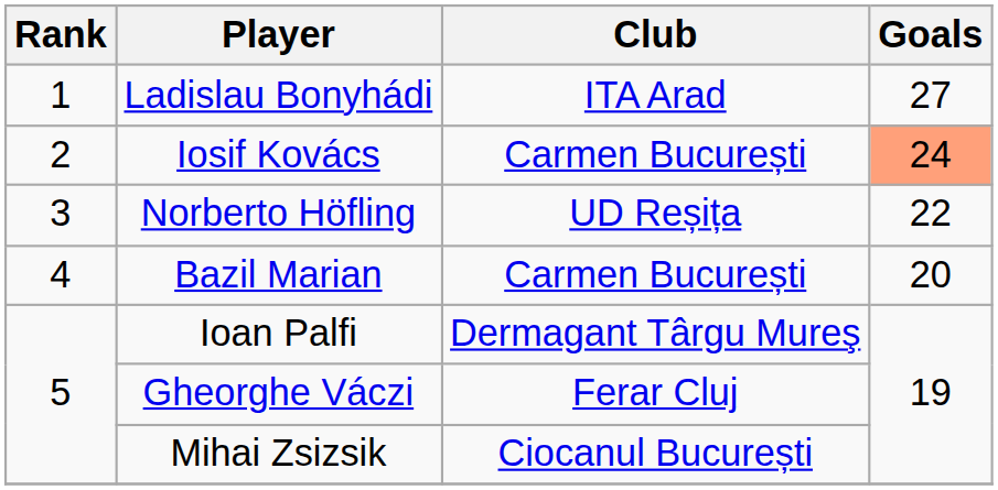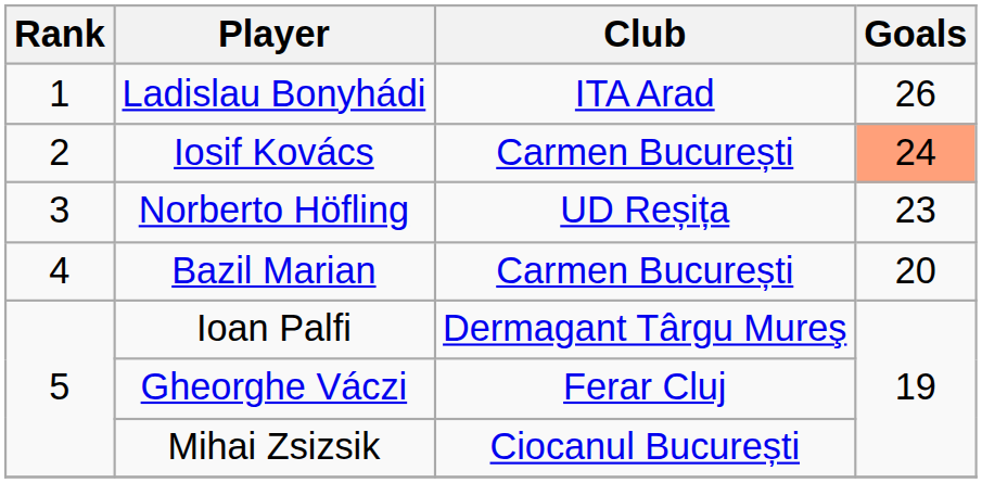 <table class="wikitable sortable" style="text-align:center">
 <tr>
 <th>Rank</th>
 <th>Player</th>
 <th>Club</th>
 <th>Goals</th>
 </tr>
 <tr>
 <td rowspan=1 align=center>1</td>
 <td><a href='#'>Ladislau Bonyhádi</a></td>
 <td><a href='#'>ITA Arad</a></td>
-<td rowspan=1 align=center>27</td>
+<td rowspan=1 align=center>26</td>
 </tr>
 <tr>
 <td rowspan=1 align=center>2</td>
 <td><a href='#'>Iosif Kovács</a></td>
 <td><a href='#'>Carmen București</a></td>
 <td rowspan=1 align=center style="background: lightsalmon;">24</td>
 </tr>
 <tr>
 <td rowspan=1 align=center>3</td>
 <td><a href='#'>Norberto Höfling</a></td>
 <td><a href='#'>UD Reșița</a></td>
-<td rowspan=1 align=center>22</td>
+<td rowspan=1 align=center>23</td>
 </tr>
 <tr>
 <td rowspan=1 align=center>4</td>
 <td><a href='#'>Bazil Marian</a></td>
 <td><a href='#'>Carmen București</a></td>
 <td rowspan=1 align=center>20</td>
 </tr>
 <tr>
 <td rowspan=3 align=center>5</td>
 <td>Ioan Palfi</td>
 <td><a href='#'>Dermagant Târgu Mureş</a></td>
 <td rowspan=3 align=center>19</td>
 </tr>
 <tr>
 <td><a href='#'>Gheorghe Váczi</a></td>
 <td><a href='#'>Ferar Cluj</a></td>
 </tr>
 <tr>
 <td>Mihai Zsizsik</td>
 <td><a href='#'>Ciocanul București</a></td>
 </tr>
 <tr>
 </tr>
 </table>
